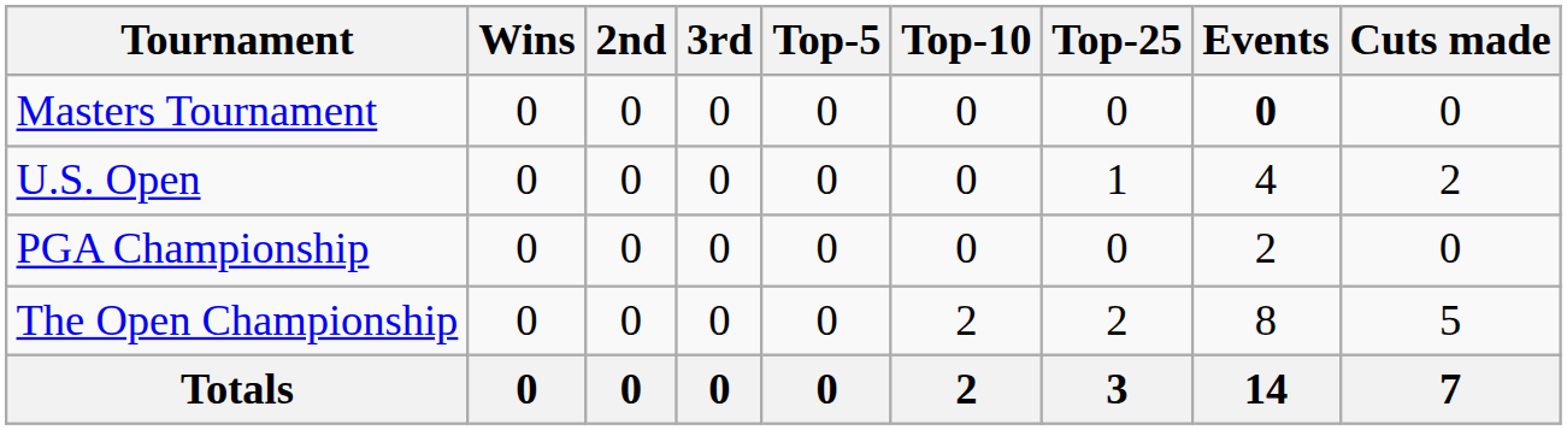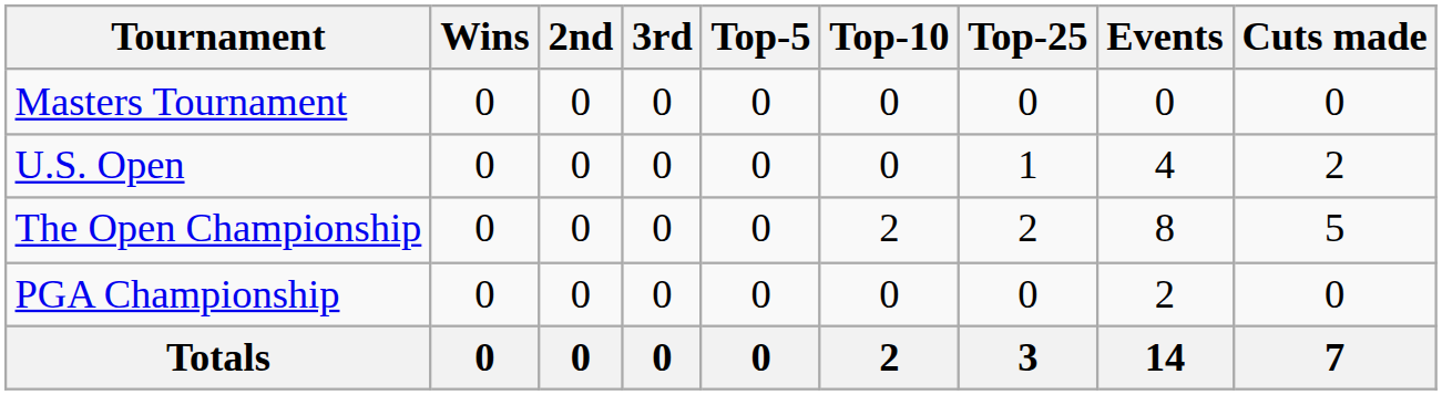 <table class=wikitable style=text-align:center>
 <tr>
 <th>Tournament</th>
 <th>Wins</th>
 <th>2nd</th>
 <th>3rd</th>
 <th>Top-5</th>
 <th>Top-10</th>
 <th>Top-25</th>
 <th>Events</th>
 <th>Cuts made</th>
 </tr>
 <tr>
 <td align=left><a href='#'>Masters Tournament</a></td>
 <td>0</td>
 <td>0</td>
 <td>0</td>
 <td>0</td>
 <td>0</td>
 <td>0</td>
-<td><strong>0</strong></td>
+<td>0</td>
 <td>0</td>
 </tr>
 <tr>
 <td align=left><a href='#'>U.S. Open</a></td>
 <td>0</td>
 <td>0</td>
 <td>0</td>
 <td>0</td>
 <td>0</td>
 <td>1</td>
 <td>4</td>
 <td>2</td>
 </tr>
 <tr>
+<td align=left><a href='#'>The Open Championship</a></td>
+<td>0</td>
+<td>0</td>
+<td>0</td>
+<td>0</td>
+<td>2</td>
+<td>2</td>
+<td>8</td>
+<td>5</td>
+</tr>
+<tr>
 <td align=left><a href='#'>PGA Championship</a></td>
 <td>0</td>
 <td>0</td>
 <td>0</td>
 <td>0</td>
 <td>0</td>
 <td>0</td>
 <td>2</td>
 <td>0</td>
-</tr>
-<tr>
-<td align=left><a href='#'>The Open Championship</a></td>
-<td>0</td>
-<td>0</td>
-<td>0</td>
-<td>0</td>
-<td>2</td>
-<td>2</td>
-<td>8</td>
-<td>5</td>
 </tr>
 <tr>
 <th>Totals</th>
 <th>0</th>
 <th>0</th>
 <th>0</th>
 <th>0</th>
 <th>2</th>
 <th>3</th>
 <th>14</th>
 <th>7</th>
 </tr>
 </table>
